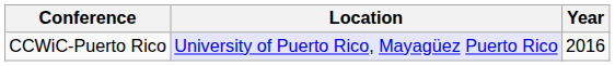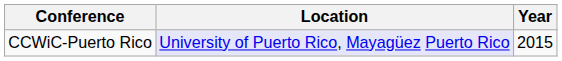 <table class="wikitable">
 <tr>
 <th>Conference</th>
 <th>Location</th>
 <th>Year</th>
 </tr>
 <tr>
 <td>CCWiC-Puerto Rico</td>
 <td style="background: lavender;"><a href='#'>University of Puerto Rico</a>, <a href='#'>Mayagüez</a> <a href='#'>Puerto Rico</a></td>
-<td>2016</td>
+<td>2015</td>
 </tr>
 </table>
